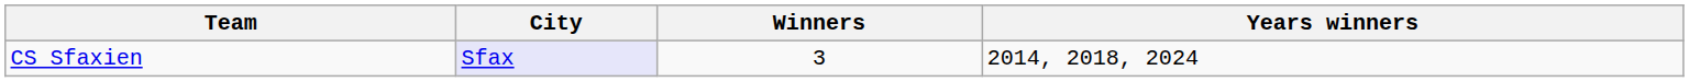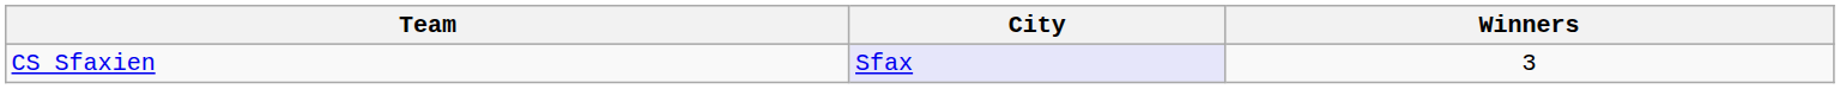 <table class="wikitable" width="50%">
 <tr>
 <th>Team</th>
 <th>City</th>
 <th>Winners</th>
-<th>Years winners</th>
 </tr>
 <tr>
 <td><a href='#'>CS Sfaxien</a></td>
 <td style="background: lavender;"><a href='#'>Sfax</a></td>
 <td align="center">3</td>
-<td>2014, 2018, 2024</td>
 </tr>
 </table>
